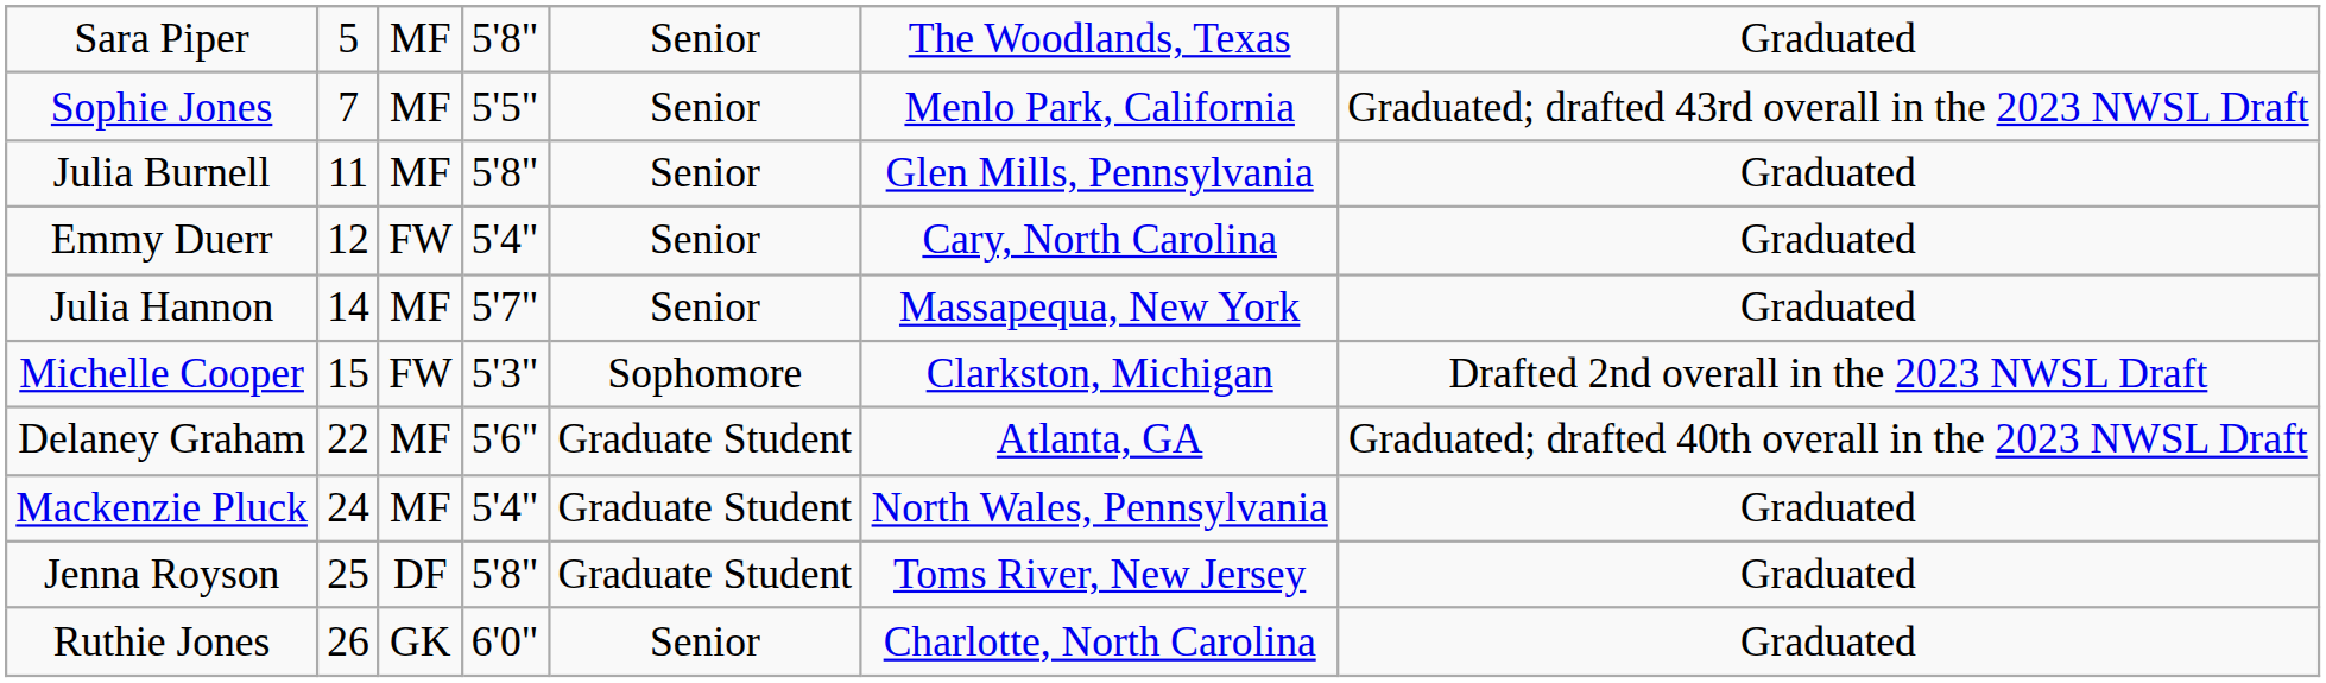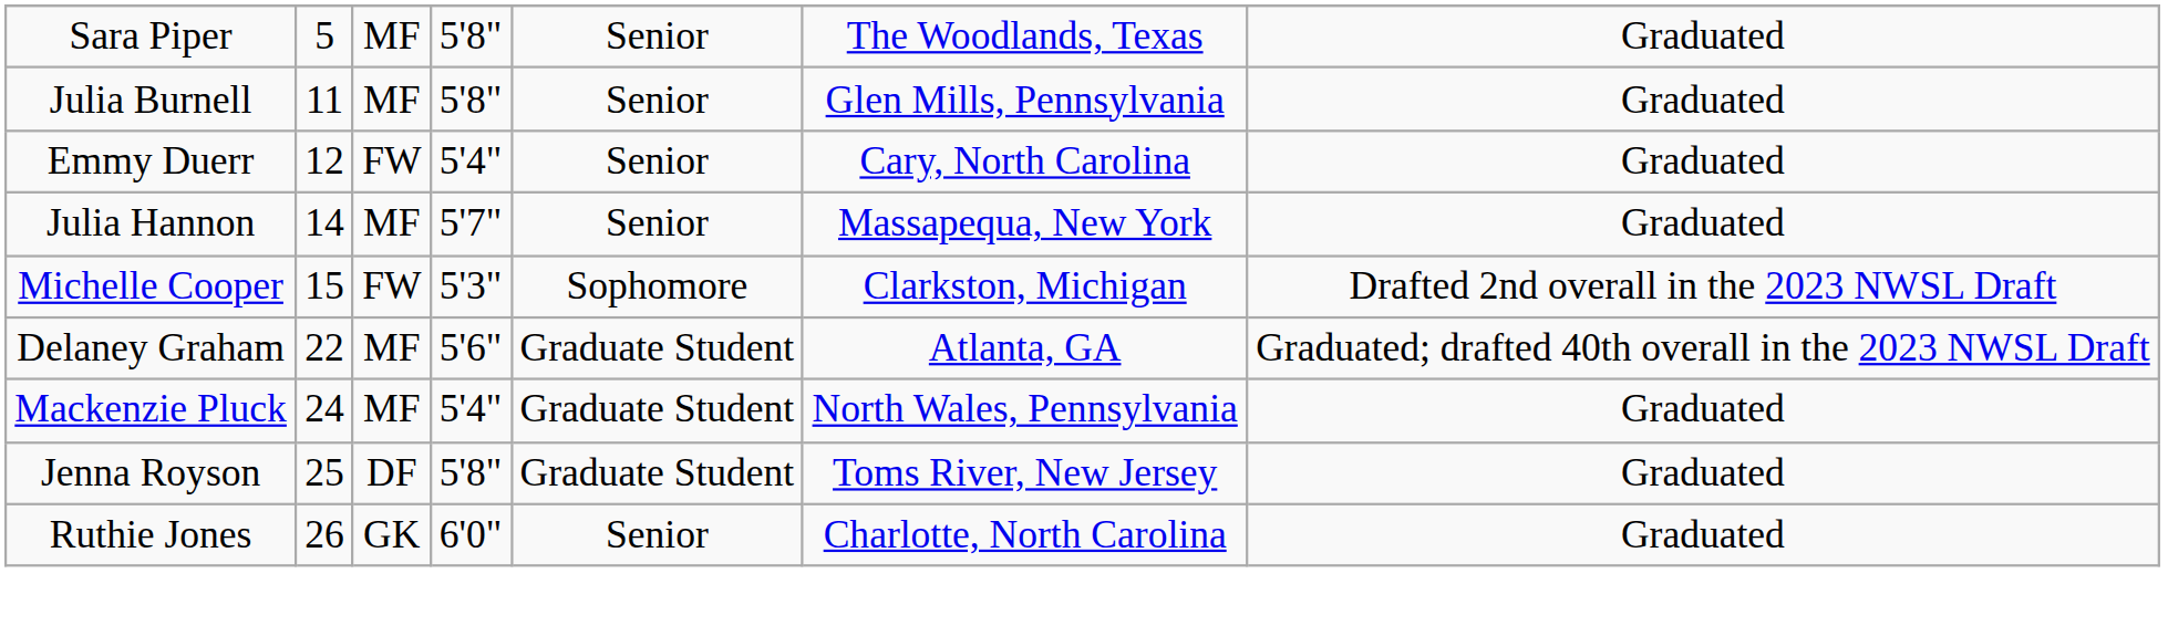 <table class="wikitable sortable" style="text-align:center;" border="1">
 <tr align=center>
 </tr>
 <tr>
 <td>Sara Piper</td>
 <td>5</td>
 <td>MF</td>
 <td>5'8"</td>
 <td>Senior</td>
 <td><a href='#'>The Woodlands, Texas</a></td>
 <td>Graduated</td>
-</tr>
-<tr>
-<td><a href='#'>Sophie Jones</a></td>
-<td>7</td>
-<td>MF</td>
-<td>5'5"</td>
-<td>Senior</td>
-<td><a href='#'>Menlo Park, California</a></td>
-<td>Graduated; drafted 43rd overall in the <a href='#'>2023 NWSL Draft</a></td>
 </tr>
 <tr>
 <td>Julia Burnell</td>
 <td>11</td>
 <td>MF</td>
 <td>5'8"</td>
 <td>Senior</td>
 <td><a href='#'>Glen Mills, Pennsylvania</a></td>
 <td>Graduated</td>
 </tr>
 <tr>
 <td>Emmy Duerr</td>
 <td>12</td>
 <td>FW</td>
 <td>5'4"</td>
 <td>Senior</td>
 <td><a href='#'>Cary, North Carolina</a></td>
 <td>Graduated</td>
 </tr>
 <tr>
 <td>Julia Hannon</td>
 <td>14</td>
 <td>MF</td>
 <td>5'7"</td>
 <td>Senior</td>
 <td><a href='#'>Massapequa, New York</a></td>
 <td>Graduated</td>
 </tr>
 <tr>
 <td><a href='#'>Michelle Cooper</a></td>
 <td>15</td>
 <td>FW</td>
 <td>5'3"</td>
 <td>Sophomore</td>
 <td><a href='#'>Clarkston, Michigan</a></td>
 <td>Drafted 2nd overall in the <a href='#'>2023 NWSL Draft</a></td>
 </tr>
 <tr>
 <td>Delaney Graham</td>
 <td>22</td>
 <td>MF</td>
 <td>5'6"</td>
 <td>Graduate Student</td>
 <td><a href='#'>Atlanta, GA</a></td>
 <td>Graduated; drafted 40th overall in the <a href='#'>2023 NWSL Draft</a></td>
 </tr>
 <tr>
 <td><a href='#'>Mackenzie Pluck</a></td>
 <td>24</td>
 <td>MF</td>
 <td>5'4"</td>
 <td>Graduate Student</td>
 <td><a href='#'>North Wales, Pennsylvania</a></td>
 <td>Graduated</td>
 </tr>
 <tr>
 <td>Jenna Royson</td>
 <td>25</td>
 <td>DF</td>
 <td>5'8"</td>
 <td>Graduate Student</td>
 <td><a href='#'>Toms River, New Jersey</a></td>
 <td>Graduated</td>
 </tr>
 <tr>
 <td>Ruthie Jones</td>
 <td>26</td>
 <td>GK</td>
 <td>6'0"</td>
 <td>Senior</td>
 <td><a href='#'>Charlotte, North Carolina</a></td>
 <td>Graduated</td>
 </tr>
 </table>
